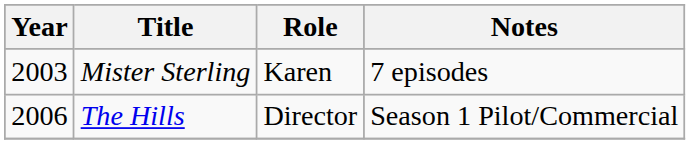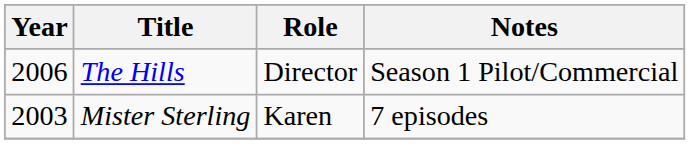 <table class="wikitable sortable">
 <tr>
 <th>Year</th>
 <th>Title</th>
 <th>Role</th>
 <th class=unsortable>Notes</th>
 </tr>
 <tr>
+<td>2006</td>
+<td><em><a href='#'>The Hills</a></em></td>
+<td>Director</td>
+<td>Season 1 Pilot/Commercial</td>
+</tr>
+<tr>
 <td>2003</td>
 <td><em>Mister Sterling</em></td>
 <td>Karen</td>
 <td>7 episodes</td>
 </tr>
 <tr>
-<td>2006</td>
-<td><em><a href='#'>The Hills</a></em></td>
-<td>Director</td>
-<td>Season 1 Pilot/Commercial</td>
-</tr>
-<tr>
 </tr>
 </table>
